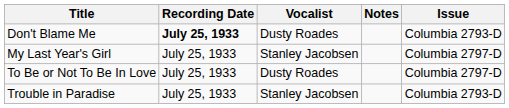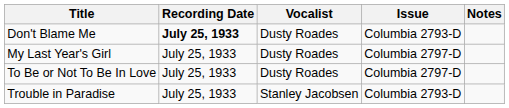 <table class=wikitable>
 <tr>
 <th>Title</th>
 <th>Recording Date</th>
 <th>Vocalist</th>
+<th>Issue</th>
 <th>Notes</th>
-<th>Issue</th>
 </tr>
 <tr>
 <td>Don't Blame Me</td>
 <td><strong>July 25, 1933</strong></td>
 <td>Dusty Roades</td>
+<td>Columbia 2793-D</td>
 <td></td>
-<td>Columbia 2793-D</td>
 </tr>
 <tr>
 <td>My Last Year's Girl</td>
 <td>July 25, 1933</td>
-<td>Stanley Jacobsen</td>
+<td>Dusty Roades</td>
+<td>Columbia 2797-D</td>
 <td></td>
-<td>Columbia 2797-D</td>
 </tr>
 <tr>
 <td>To Be or Not To Be In Love</td>
 <td>July 25, 1933</td>
 <td>Dusty Roades</td>
+<td>Columbia 2797-D</td>
 <td></td>
-<td>Columbia 2797-D</td>
 </tr>
 <tr>
 <td>Trouble in Paradise</td>
 <td>July 25, 1933</td>
 <td>Stanley Jacobsen</td>
+<td>Columbia 2793-D</td>
 <td></td>
-<td>Columbia 2793-D</td>
 </tr>
 </table>
